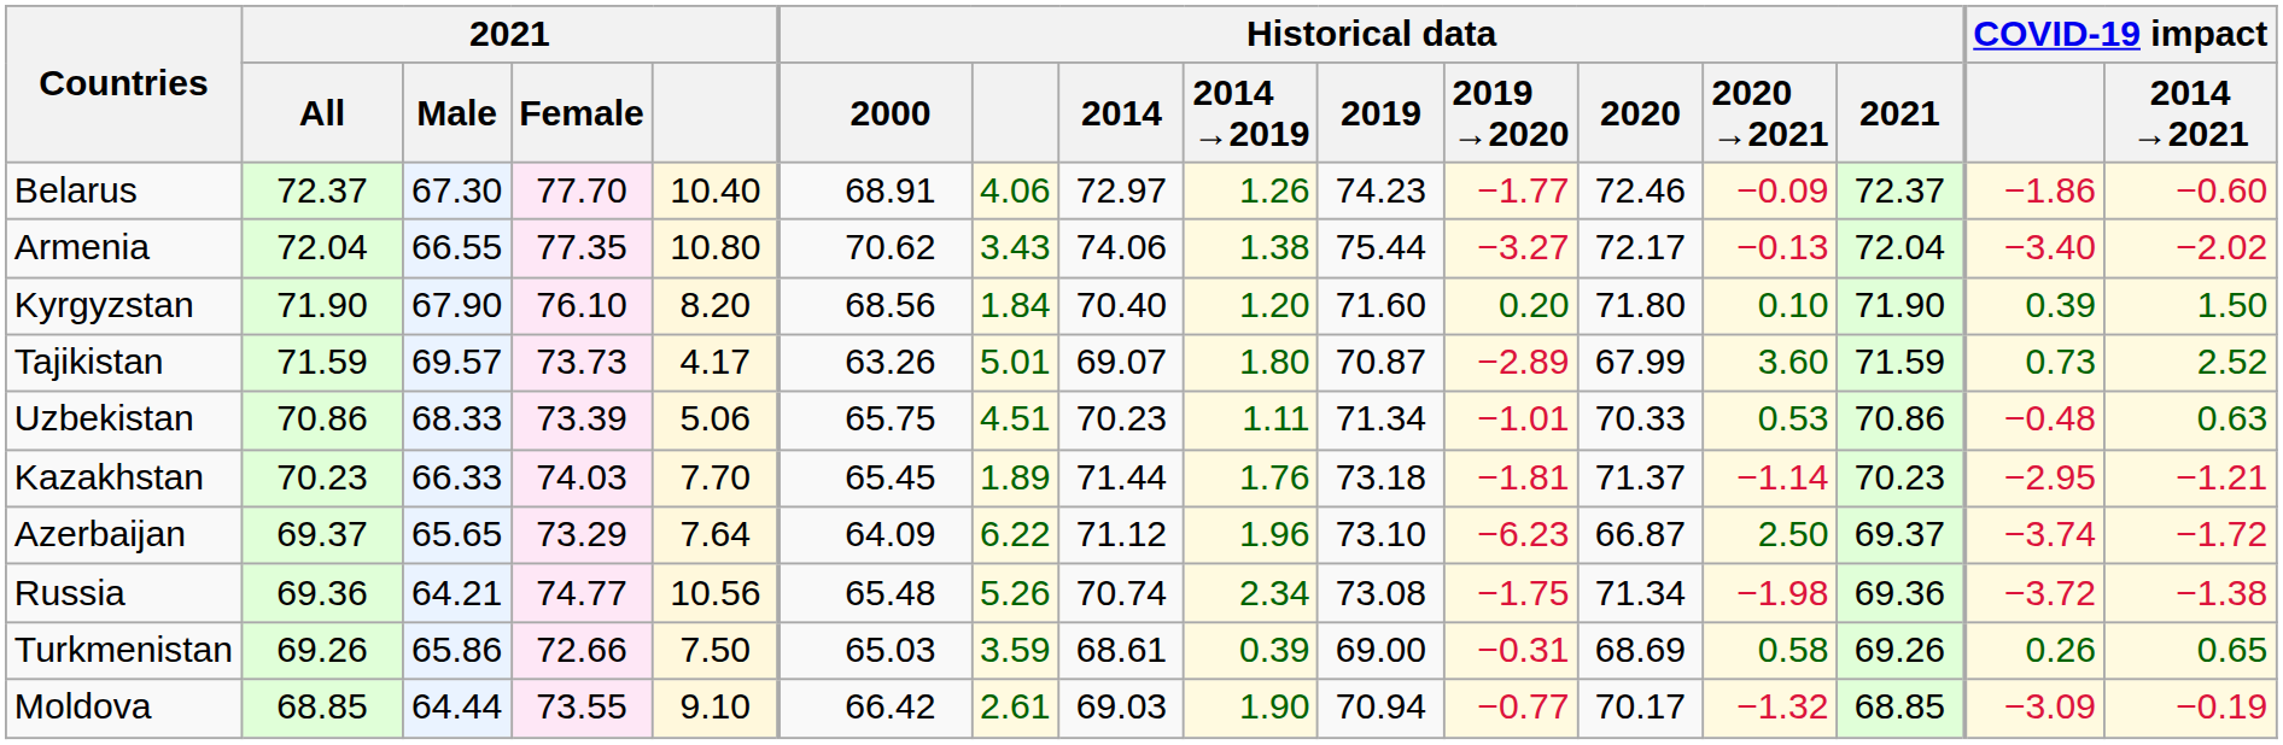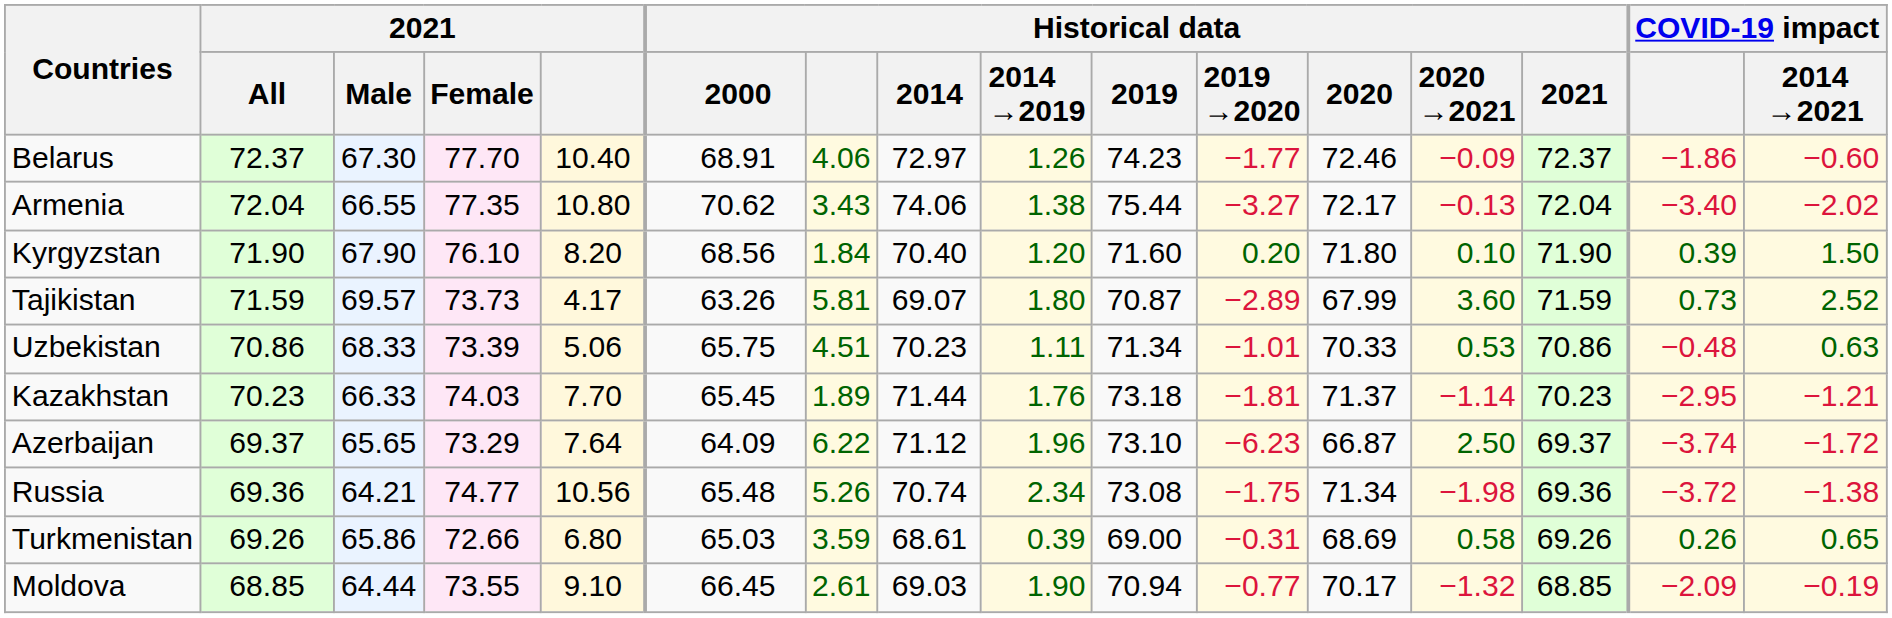 <table class="wikitable sortable static-row-numbers sort-under" style="text-align:right;">
 <tr class="static-row-header" style="text-align:center;vertical-align:bottom;">
 <th rowspan=2 style="vertical-align:middle;">Countries</th>
 <th colspan=4>2021</th>
 <th colspan=9 style="border-left-width:2px;">Historical data</th>
 <th colspan=2 style="border-left-width:2px;"><a href='#'>COVID-19</a> impact</th>
 </tr>
 <tr class="static-row-header" style="text-align:center;vertical-align:bottom;">
 <th style="vertical-align:middle;width:4em;">All</th>
 <th style="vertical-align:middle;">Male</th>
 <th style="vertical-align:middle;">Female</th>
 <th style="vertical-align:middle; width:3em;"></th>
 <th style="border-left-width:2px; vertical-align:middle; width:4em; padding-left:1em;">2000</th>
 <th style="text-align:left;"></th>
 <th style="vertical-align:middle; width:3em;">2014</th>
 <th style="text-align:left;">2014<br>→2019</th>
 <th style="vertical-align:middle; width:3em;">2019</th>
 <th style="text-align:left;">2019<br>→2020</th>
 <th style="vertical-align:middle; width:3em;">2020</th>
 <th style="text-align:left;">2020<br>→2021</th>
 <th style="vertical-align:middle; width:3em;">2021</th>
 <th style="border-left-width:2px; text-align:left;"></th>
 <th style="text-align:middle;">2014<br>→2021</th>
 </tr>
 <tr>
 <td align=left>Belarus</td>
 <td style="text-align:center; background:#e0ffd8;">72.37</td>
 <td style="text-align:center; background:#eaf3ff;">67.30</td>
 <td style="text-align:center; background:#fee7f6;">77.70</td>
 <td style="text-align:center; background:#fff8dc;">10.40</td>
 <td style="text-align:center; border-left-width:2px; padding-left:1em;">68.91</td>
 <td style="background:#fffae0; color:darkgreen;">4.06</td>
 <td style="text-align:center;">72.97</td>
 <td style="background:#fffae0; color:darkgreen;">1.26</td>
 <td style="text-align:center;">74.23</td>
 <td style="background:#fffae0; color:crimson;">−1.77</td>
 <td style="text-align:center;">72.46</td>
 <td style="background:#fffae0; color:crimson;">−0.09</td>
 <td style="text-align:center; background:#e0ffd8;">72.37</td>
 <td style="background:#fffae0; border-left-width:2px; color:crimson;">−1.86</td>
 <td style="background:#fffae0; color:crimson;">−0.60</td>
 </tr>
 <tr>
 <td align=left>Armenia</td>
 <td style="text-align:center; background:#e0ffd8;">72.04</td>
 <td style="text-align:center; background:#eaf3ff;">66.55</td>
 <td style="text-align:center; background:#fee7f6;">77.35</td>
 <td style="text-align:center; background:#fff8dc;">10.80</td>
 <td style="text-align:center; border-left-width:2px; padding-left:1em;">70.62</td>
 <td style="background:#fffae0; color:darkgreen;">3.43</td>
 <td style="text-align:center;">74.06</td>
 <td style="background:#fffae0; color:darkgreen;">1.38</td>
 <td style="text-align:center;">75.44</td>
 <td style="background:#fffae0; color:crimson;">−3.27</td>
 <td style="text-align:center;">72.17</td>
 <td style="background:#fffae0; color:crimson;">−0.13</td>
 <td style="text-align:center; background:#e0ffd8;">72.04</td>
 <td style="background:#fffae0; border-left-width:2px; color:crimson;">−3.40</td>
 <td style="background:#fffae0; color:crimson;">−2.02</td>
 </tr>
 <tr>
 <td align=left>Kyrgyzstan</td>
 <td style="text-align:center; background:#e0ffd8;">71.90</td>
 <td style="text-align:center; background:#eaf3ff;">67.90</td>
 <td style="text-align:center; background:#fee7f6;">76.10</td>
 <td style="text-align:center; background:#fff8dc;">8.20</td>
 <td style="text-align:center; border-left-width:2px; padding-left:1em;">68.56</td>
 <td style="background:#fffae0; color:darkgreen;">1.84</td>
 <td style="text-align:center;">70.40</td>
 <td style="background:#fffae0; color:darkgreen;">1.20</td>
 <td style="text-align:center;">71.60</td>
 <td style="background:#fffae0; color:darkgreen;">0.20</td>
 <td style="text-align:center;">71.80</td>
 <td style="background:#fffae0; color:darkgreen;">0.10</td>
 <td style="text-align:center; background:#e0ffd8;">71.90</td>
 <td style="background:#fffae0; border-left-width:2px; color:darkgreen;">0.39</td>
 <td style="background:#fffae0; color:darkgreen;">1.50</td>
 </tr>
 <tr>
 <td align=left>Tajikistan</td>
 <td style="text-align:center; background:#e0ffd8;">71.59</td>
 <td style="text-align:center; background:#eaf3ff;">69.57</td>
 <td style="text-align:center; background:#fee7f6;">73.73</td>
 <td style="text-align:center; background:#fff8dc;">4.17</td>
 <td style="text-align:center; border-left-width:2px; padding-left:1em;">63.26</td>
-<td style="background:#fffae0; color:darkgreen;">5.01</td>
+<td style="background:#fffae0; color:darkgreen;">5.81</td>
 <td style="text-align:center;">69.07</td>
 <td style="background:#fffae0; color:darkgreen;">1.80</td>
 <td style="text-align:center;">70.87</td>
 <td style="background:#fffae0; color:crimson;">−2.89</td>
 <td style="text-align:center;">67.99</td>
 <td style="background:#fffae0; color:darkgreen;">3.60</td>
 <td style="text-align:center; background:#e0ffd8;">71.59</td>
 <td style="background:#fffae0; border-left-width:2px; color:darkgreen;">0.73</td>
 <td style="background:#fffae0; color:darkgreen;">2.52</td>
 </tr>
 <tr>
 <td align=left>Uzbekistan</td>
 <td style="text-align:center; background:#e0ffd8;">70.86</td>
 <td style="text-align:center; background:#eaf3ff;">68.33</td>
 <td style="text-align:center; background:#fee7f6;">73.39</td>
 <td style="text-align:center; background:#fff8dc;">5.06</td>
 <td style="text-align:center; border-left-width:2px; padding-left:1em;">65.75</td>
 <td style="background:#fffae0; color:darkgreen;">4.51</td>
 <td style="text-align:center;">70.23</td>
 <td style="background:#fffae0; color:darkgreen;">1.11</td>
 <td style="text-align:center;">71.34</td>
 <td style="background:#fffae0; color:crimson;">−1.01</td>
 <td style="text-align:center;">70.33</td>
 <td style="background:#fffae0; color:darkgreen;">0.53</td>
 <td style="text-align:center; background:#e0ffd8;">70.86</td>
 <td style="background:#fffae0; border-left-width:2px; color:crimson;">−0.48</td>
 <td style="background:#fffae0; color:darkgreen;">0.63</td>
 </tr>
 <tr>
 <td align=left>Kazakhstan</td>
 <td style="text-align:center; background:#e0ffd8;">70.23</td>
 <td style="text-align:center; background:#eaf3ff;">66.33</td>
 <td style="text-align:center; background:#fee7f6;">74.03</td>
 <td style="text-align:center; background:#fff8dc;">7.70</td>
 <td style="text-align:center; border-left-width:2px; padding-left:1em;">65.45</td>
 <td style="background:#fffae0; color:darkgreen;">1.89</td>
 <td style="text-align:center;">71.44</td>
 <td style="background:#fffae0; color:darkgreen;">1.76</td>
 <td style="text-align:center;">73.18</td>
 <td style="background:#fffae0; color:crimson;">−1.81</td>
 <td style="text-align:center;">71.37</td>
 <td style="background:#fffae0; color:crimson;">−1.14</td>
 <td style="text-align:center; background:#e0ffd8;">70.23</td>
 <td style="background:#fffae0; border-left-width:2px; color:crimson;">−2.95</td>
 <td style="background:#fffae0; color:crimson;">−1.21</td>
 </tr>
 <tr>
 <td align=left>Azerbaijan</td>
 <td style="text-align:center; background:#e0ffd8;">69.37</td>
 <td style="text-align:center; background:#eaf3ff;">65.65</td>
 <td style="text-align:center; background:#fee7f6;">73.29</td>
 <td style="text-align:center; background:#fff8dc;">7.64</td>
 <td style="text-align:center; border-left-width:2px; padding-left:1em;">64.09</td>
 <td style="background:#fffae0; color:darkgreen;">6.22</td>
 <td style="text-align:center;">71.12</td>
 <td style="background:#fffae0; color:darkgreen;">1.96</td>
 <td style="text-align:center;">73.10</td>
 <td style="background:#fffae0; color:crimson;">−6.23</td>
 <td style="text-align:center;">66.87</td>
 <td style="background:#fffae0; color:darkgreen;">2.50</td>
 <td style="text-align:center; background:#e0ffd8;">69.37</td>
 <td style="background:#fffae0; border-left-width:2px; color:crimson;">−3.74</td>
 <td style="background:#fffae0; color:crimson;">−1.72</td>
 </tr>
 <tr>
 <td align=left>Russia</td>
 <td style="text-align:center; background:#e0ffd8;">69.36</td>
 <td style="text-align:center; background:#eaf3ff;">64.21</td>
 <td style="text-align:center; background:#fee7f6;">74.77</td>
 <td style="text-align:center; background:#fff8dc;">10.56</td>
 <td style="text-align:center; border-left-width:2px; padding-left:1em;">65.48</td>
 <td style="background:#fffae0; color:darkgreen;">5.26</td>
 <td style="text-align:center;">70.74</td>
 <td style="background:#fffae0; color:darkgreen;">2.34</td>
 <td style="text-align:center;">73.08</td>
 <td style="background:#fffae0; color:crimson;">−1.75</td>
 <td style="text-align:center;">71.34</td>
 <td style="background:#fffae0; color:crimson;">−1.98</td>
 <td style="text-align:center; background:#e0ffd8;">69.36</td>
 <td style="background:#fffae0; border-left-width:2px; color:crimson;">−3.72</td>
 <td style="background:#fffae0; color:crimson;">−1.38</td>
 </tr>
 <tr>
 <td align=left>Turkmenistan</td>
 <td style="text-align:center; background:#e0ffd8;">69.26</td>
 <td style="text-align:center; background:#eaf3ff;">65.86</td>
 <td style="text-align:center; background:#fee7f6;">72.66</td>
-<td style="text-align:center; background:#fff8dc;">7.50</td>
+<td style="text-align:center; background:#fff8dc;">6.80</td>
 <td style="text-align:center; border-left-width:2px; padding-left:1em;">65.03</td>
 <td style="background:#fffae0; color:darkgreen;">3.59</td>
 <td style="text-align:center;">68.61</td>
 <td style="background:#fffae0; color:darkgreen;">0.39</td>
 <td style="text-align:center;">69.00</td>
 <td style="background:#fffae0; color:crimson;">−0.31</td>
 <td style="text-align:center;">68.69</td>
 <td style="background:#fffae0; color:darkgreen;">0.58</td>
 <td style="text-align:center; background:#e0ffd8;">69.26</td>
 <td style="background:#fffae0; border-left-width:2px; color:darkgreen;">0.26</td>
 <td style="background:#fffae0; color:darkgreen;">0.65</td>
 </tr>
 <tr>
 <td align=left>Moldova</td>
 <td style="text-align:center; background:#e0ffd8;">68.85</td>
 <td style="text-align:center; background:#eaf3ff;">64.44</td>
 <td style="text-align:center; background:#fee7f6;">73.55</td>
 <td style="text-align:center; background:#fff8dc;">9.10</td>
-<td style="text-align:center; border-left-width:2px; padding-left:1em;">66.42</td>
+<td style="text-align:center; border-left-width:2px; padding-left:1em;">66.45</td>
 <td style="background:#fffae0; color:darkgreen;">2.61</td>
 <td style="text-align:center;">69.03</td>
 <td style="background:#fffae0; color:darkgreen;">1.90</td>
 <td style="text-align:center;">70.94</td>
 <td style="background:#fffae0; color:crimson;">−0.77</td>
 <td style="text-align:center;">70.17</td>
 <td style="background:#fffae0; color:crimson;">−1.32</td>
 <td style="text-align:center; background:#e0ffd8;">68.85</td>
-<td style="background:#fffae0; border-left-width:2px; color:crimson;">−3.09</td>
+<td style="background:#fffae0; border-left-width:2px; color:crimson;">−2.09</td>
 <td style="background:#fffae0; color:crimson;">−0.19</td>
 </tr>
 </table>
